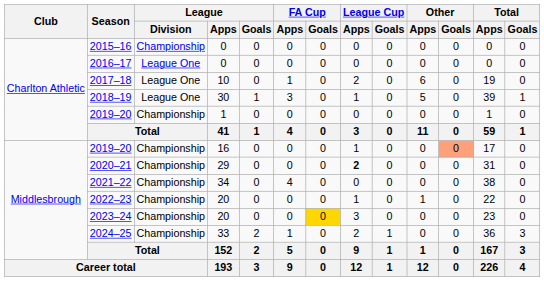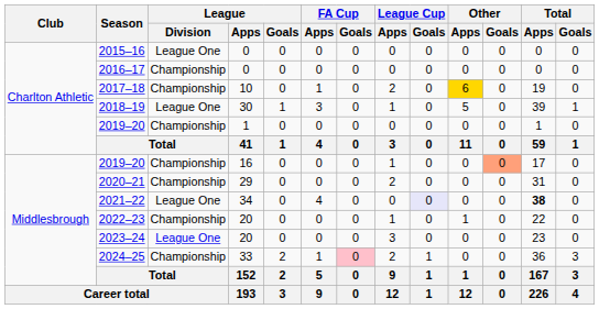 <table class=wikitable style="text-align: center;">
 <tr>
 <th rowspan=2>Club</th>
 <th rowspan=2>Season</th>
 <th colspan=3>League</th>
 <th colspan=2><a href='#'>FA Cup</a></th>
 <th colspan=2><a href='#'>League Cup</a></th>
 <th colspan=2>Other</th>
 <th colspan=2>Total</th>
 </tr>
 <tr>
 <th>Division</th>
 <th>Apps</th>
 <th>Goals</th>
 <th>Apps</th>
 <th>Goals</th>
 <th>Apps</th>
 <th>Goals</th>
 <th>Apps</th>
 <th>Goals</th>
 <th>Apps</th>
 <th>Goals</th>
 </tr>
 <tr>
 <td rowspan=6><a href='#'>Charlton Athletic</a></td>
 <td><a href='#'>2015–16</a></td>
-<td><a href='#'>Championship</a></td>
+<td>League One</td>
 <td>0</td>
 <td>0</td>
 <td>0</td>
 <td>0</td>
 <td>0</td>
 <td>0</td>
 <td>0</td>
 <td>0</td>
 <td>0</td>
 <td>0</td>
 </tr>
 <tr>
 <td><a href='#'>2016–17</a></td>
-<td><a href='#'>League One</a></td>
+<td>Championship</td>
 <td>0</td>
 <td>0</td>
 <td>0</td>
 <td>0</td>
 <td>0</td>
 <td>0</td>
 <td>0</td>
 <td>0</td>
 <td>0</td>
 <td>0</td>
 </tr>
 <tr>
 <td><a href='#'>2017–18</a></td>
-<td>League One</td>
+<td>Championship</td>
 <td>10</td>
 <td>0</td>
 <td>1</td>
 <td>0</td>
 <td>2</td>
 <td>0</td>
-<td>6</td>
+<td style="background: gold;">6</td>
 <td>0</td>
 <td>19</td>
 <td>0</td>
 </tr>
 <tr>
 <td><a href='#'>2018–19</a></td>
 <td>League One</td>
 <td>30</td>
 <td>1</td>
 <td>3</td>
 <td>0</td>
 <td>1</td>
 <td>0</td>
 <td>5</td>
 <td>0</td>
 <td>39</td>
 <td>1</td>
 </tr>
 <tr>
 <td><a href='#'>2019–20</a></td>
 <td>Championship</td>
 <td>1</td>
 <td>0</td>
 <td>0</td>
 <td>0</td>
 <td>0</td>
 <td>0</td>
 <td>0</td>
 <td>0</td>
 <td>1</td>
 <td>0</td>
 </tr>
 <tr>
 <th colspan=2>Total</th>
 <th>41</th>
 <th>1</th>
 <th>4</th>
 <th>0</th>
 <th>3</th>
 <th>0</th>
 <th>11</th>
 <th>0</th>
 <th>59</th>
 <th>1</th>
 </tr>
 <tr>
 <td rowspan=7><a href='#'>Middlesbrough</a></td>
 <td><a href='#'>2019–20</a></td>
 <td>Championship</td>
 <td>16</td>
 <td>0</td>
 <td>0</td>
 <td>0</td>
 <td>1</td>
 <td>0</td>
 <td>0</td>
 <td style="background: lightsalmon;">0</td>
 <td>17</td>
 <td>0</td>
 </tr>
 <tr>
 <td><a href='#'>2020–21</a></td>
 <td>Championship</td>
 <td>29</td>
 <td>0</td>
 <td>0</td>
 <td>0</td>
-<td><strong>2</strong></td>
+<td>2</td>
 <td>0</td>
 <td>0</td>
 <td>0</td>
 <td>31</td>
 <td>0</td>
 </tr>
 <tr>
 <td><a href='#'>2021–22</a></td>
-<td>Championship</td>
+<td>League One</td>
 <td>34</td>
 <td>0</td>
 <td>4</td>
 <td>0</td>
 <td>0</td>
+<td style="background: lavender;">0</td>
 <td>0</td>
 <td>0</td>
-<td>0</td>
-<td>38</td>
+<td><strong>38</strong></td>
 <td>0</td>
 </tr>
 <tr>
 <td><a href='#'>2022–23</a></td>
 <td>Championship</td>
 <td>20</td>
 <td>0</td>
 <td>0</td>
 <td>0</td>
 <td>1</td>
 <td>0</td>
 <td>1</td>
 <td>0</td>
 <td>22</td>
 <td>0</td>
 </tr>
 <tr>
 <td><a href='#'>2023–24</a></td>
-<td>Championship</td>
+<td><a href='#'>League One</a></td>
 <td>20</td>
 <td>0</td>
 <td>0</td>
-<td style="background: gold;">0</td>
+<td>0</td>
 <td>3</td>
 <td>0</td>
 <td>0</td>
 <td>0</td>
 <td>23</td>
 <td>0</td>
 </tr>
 <tr>
 <td><a href='#'>2024–25</a></td>
 <td>Championship</td>
 <td>33</td>
 <td>2</td>
 <td>1</td>
-<td>0</td>
+<td style="background: pink;">0</td>
 <td>2</td>
 <td>1</td>
 <td>0</td>
 <td>0</td>
 <td>36</td>
 <td>3</td>
 </tr>
 <tr>
 <th colspan=2>Total</th>
 <th>152</th>
 <th>2</th>
 <th>5</th>
 <th>0</th>
 <th>9</th>
 <th>1</th>
 <th>1</th>
 <th>0</th>
 <th>167</th>
 <th>3</th>
 </tr>
 <tr>
 <th colspan=3>Career total</th>
 <th>193</th>
 <th>3</th>
 <th>9</th>
 <th>0</th>
 <th>12</th>
 <th>1</th>
 <th>12</th>
 <th>0</th>
 <th>226</th>
 <th>4</th>
 </tr>
 </table>
